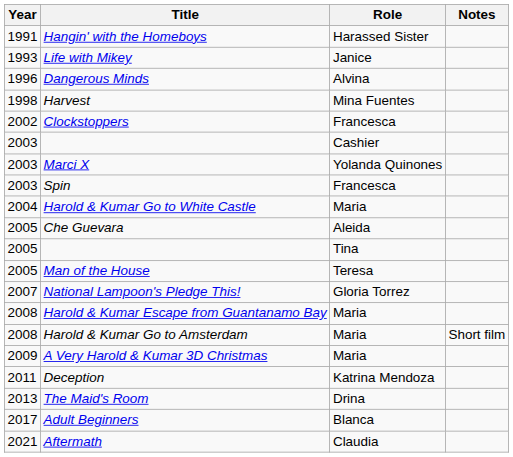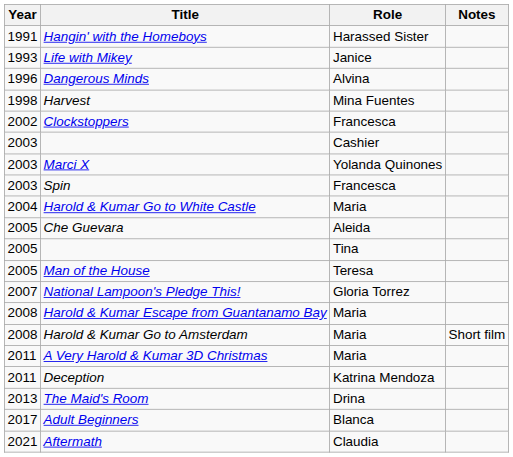 <table class="wikitable sortable">
 <tr>
 <th>Year</th>
 <th>Title</th>
 <th>Role</th>
 <th class="unsortable">Notes</th>
 </tr>
 <tr>
 <td>1991</td>
 <td><em><a href='#'>Hangin' with the Homeboys</a></em></td>
 <td>Harassed Sister</td>
 <td></td>
 </tr>
 <tr>
 <td>1993</td>
 <td><em><a href='#'>Life with Mikey</a></em></td>
 <td>Janice</td>
 <td></td>
 </tr>
 <tr>
 <td>1996</td>
 <td><em><a href='#'>Dangerous Minds</a></em></td>
 <td>Alvina</td>
 <td></td>
 </tr>
 <tr>
 <td>1998</td>
 <td><em>Harvest</em></td>
 <td>Mina Fuentes</td>
 <td></td>
 </tr>
 <tr>
 <td>2002</td>
 <td><em><a href='#'>Clockstoppers</a></em></td>
 <td>Francesca</td>
 <td></td>
 </tr>
 <tr>
 <td>2003</td>
 <td><em></em></td>
 <td>Cashier</td>
 <td></td>
 </tr>
 <tr>
 <td>2003</td>
 <td><em><a href='#'>Marci X</a></em></td>
 <td>Yolanda Quinones</td>
 <td></td>
 </tr>
 <tr>
 <td>2003</td>
 <td><em>Spin</em></td>
 <td>Francesca</td>
 <td></td>
 </tr>
 <tr>
 <td>2004</td>
 <td><em><a href='#'>Harold & Kumar Go to White Castle</a></em></td>
 <td>Maria</td>
 <td></td>
 </tr>
 <tr>
 <td>2005</td>
 <td><em>Che Guevara</em></td>
 <td>Aleida</td>
 <td></td>
 </tr>
 <tr>
 <td>2005</td>
 <td><em></em></td>
 <td>Tina</td>
 <td></td>
 </tr>
 <tr>
 <td>2005</td>
 <td><em><a href='#'>Man of the House</a></em></td>
 <td>Teresa</td>
 <td></td>
 </tr>
 <tr>
 <td>2007</td>
 <td><em><a href='#'>National Lampoon's Pledge This!</a></em></td>
 <td>Gloria Torrez</td>
 <td></td>
 </tr>
 <tr>
 <td>2008</td>
 <td><em><a href='#'>Harold & Kumar Escape from Guantanamo Bay</a></em></td>
 <td>Maria</td>
 <td></td>
 </tr>
 <tr>
 <td>2008</td>
 <td><em>Harold & Kumar Go to Amsterdam</em></td>
 <td>Maria</td>
 <td>Short film</td>
 </tr>
 <tr>
-<td>2009</td>
+<td>2011</td>
 <td><em><a href='#'>A Very Harold & Kumar 3D Christmas</a></em></td>
 <td>Maria</td>
 <td></td>
 </tr>
 <tr>
 <td>2011</td>
 <td><em>Deception</em></td>
 <td>Katrina Mendoza</td>
 <td></td>
 </tr>
 <tr>
 <td>2013</td>
 <td><em><a href='#'>The Maid's Room</a></em></td>
 <td>Drina</td>
 <td></td>
 </tr>
 <tr>
 <td>2017</td>
 <td><em><a href='#'>Adult Beginners</a></em></td>
 <td>Blanca</td>
 <td></td>
 </tr>
 <tr>
 <td>2021</td>
 <td><em><a href='#'>Aftermath</a></em></td>
 <td>Claudia</td>
 <td></td>
 </tr>
 </table>
